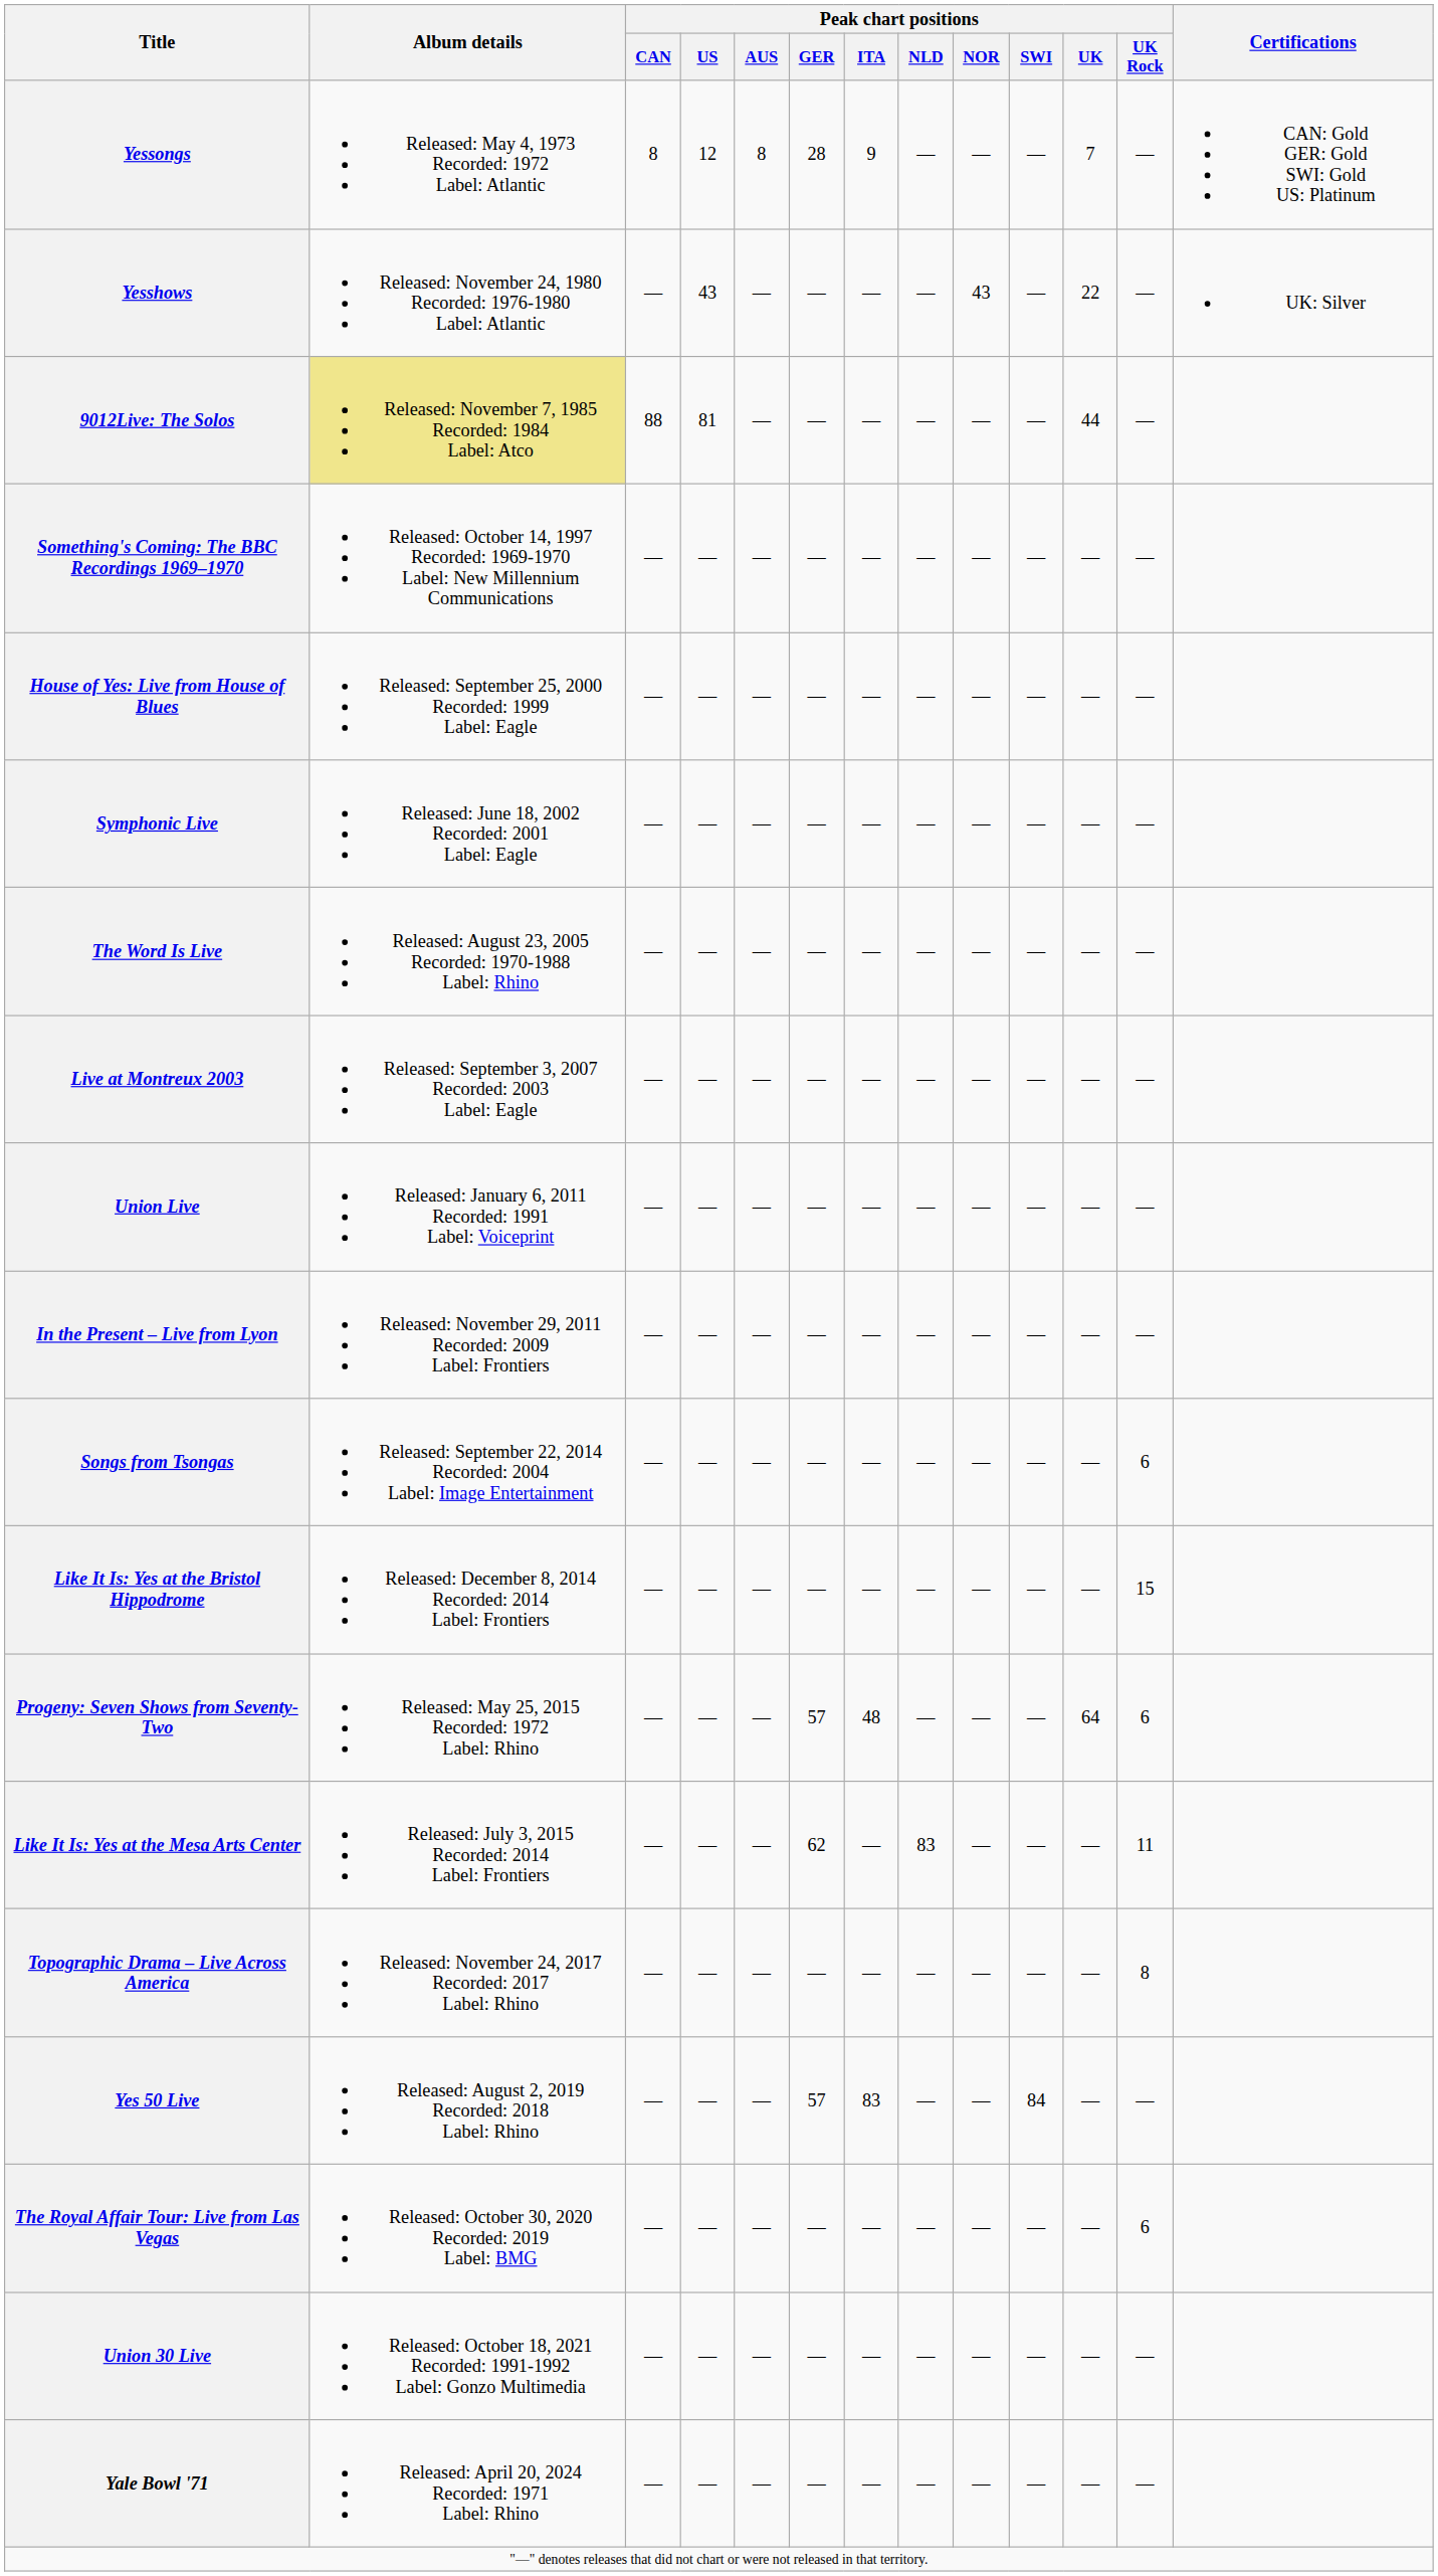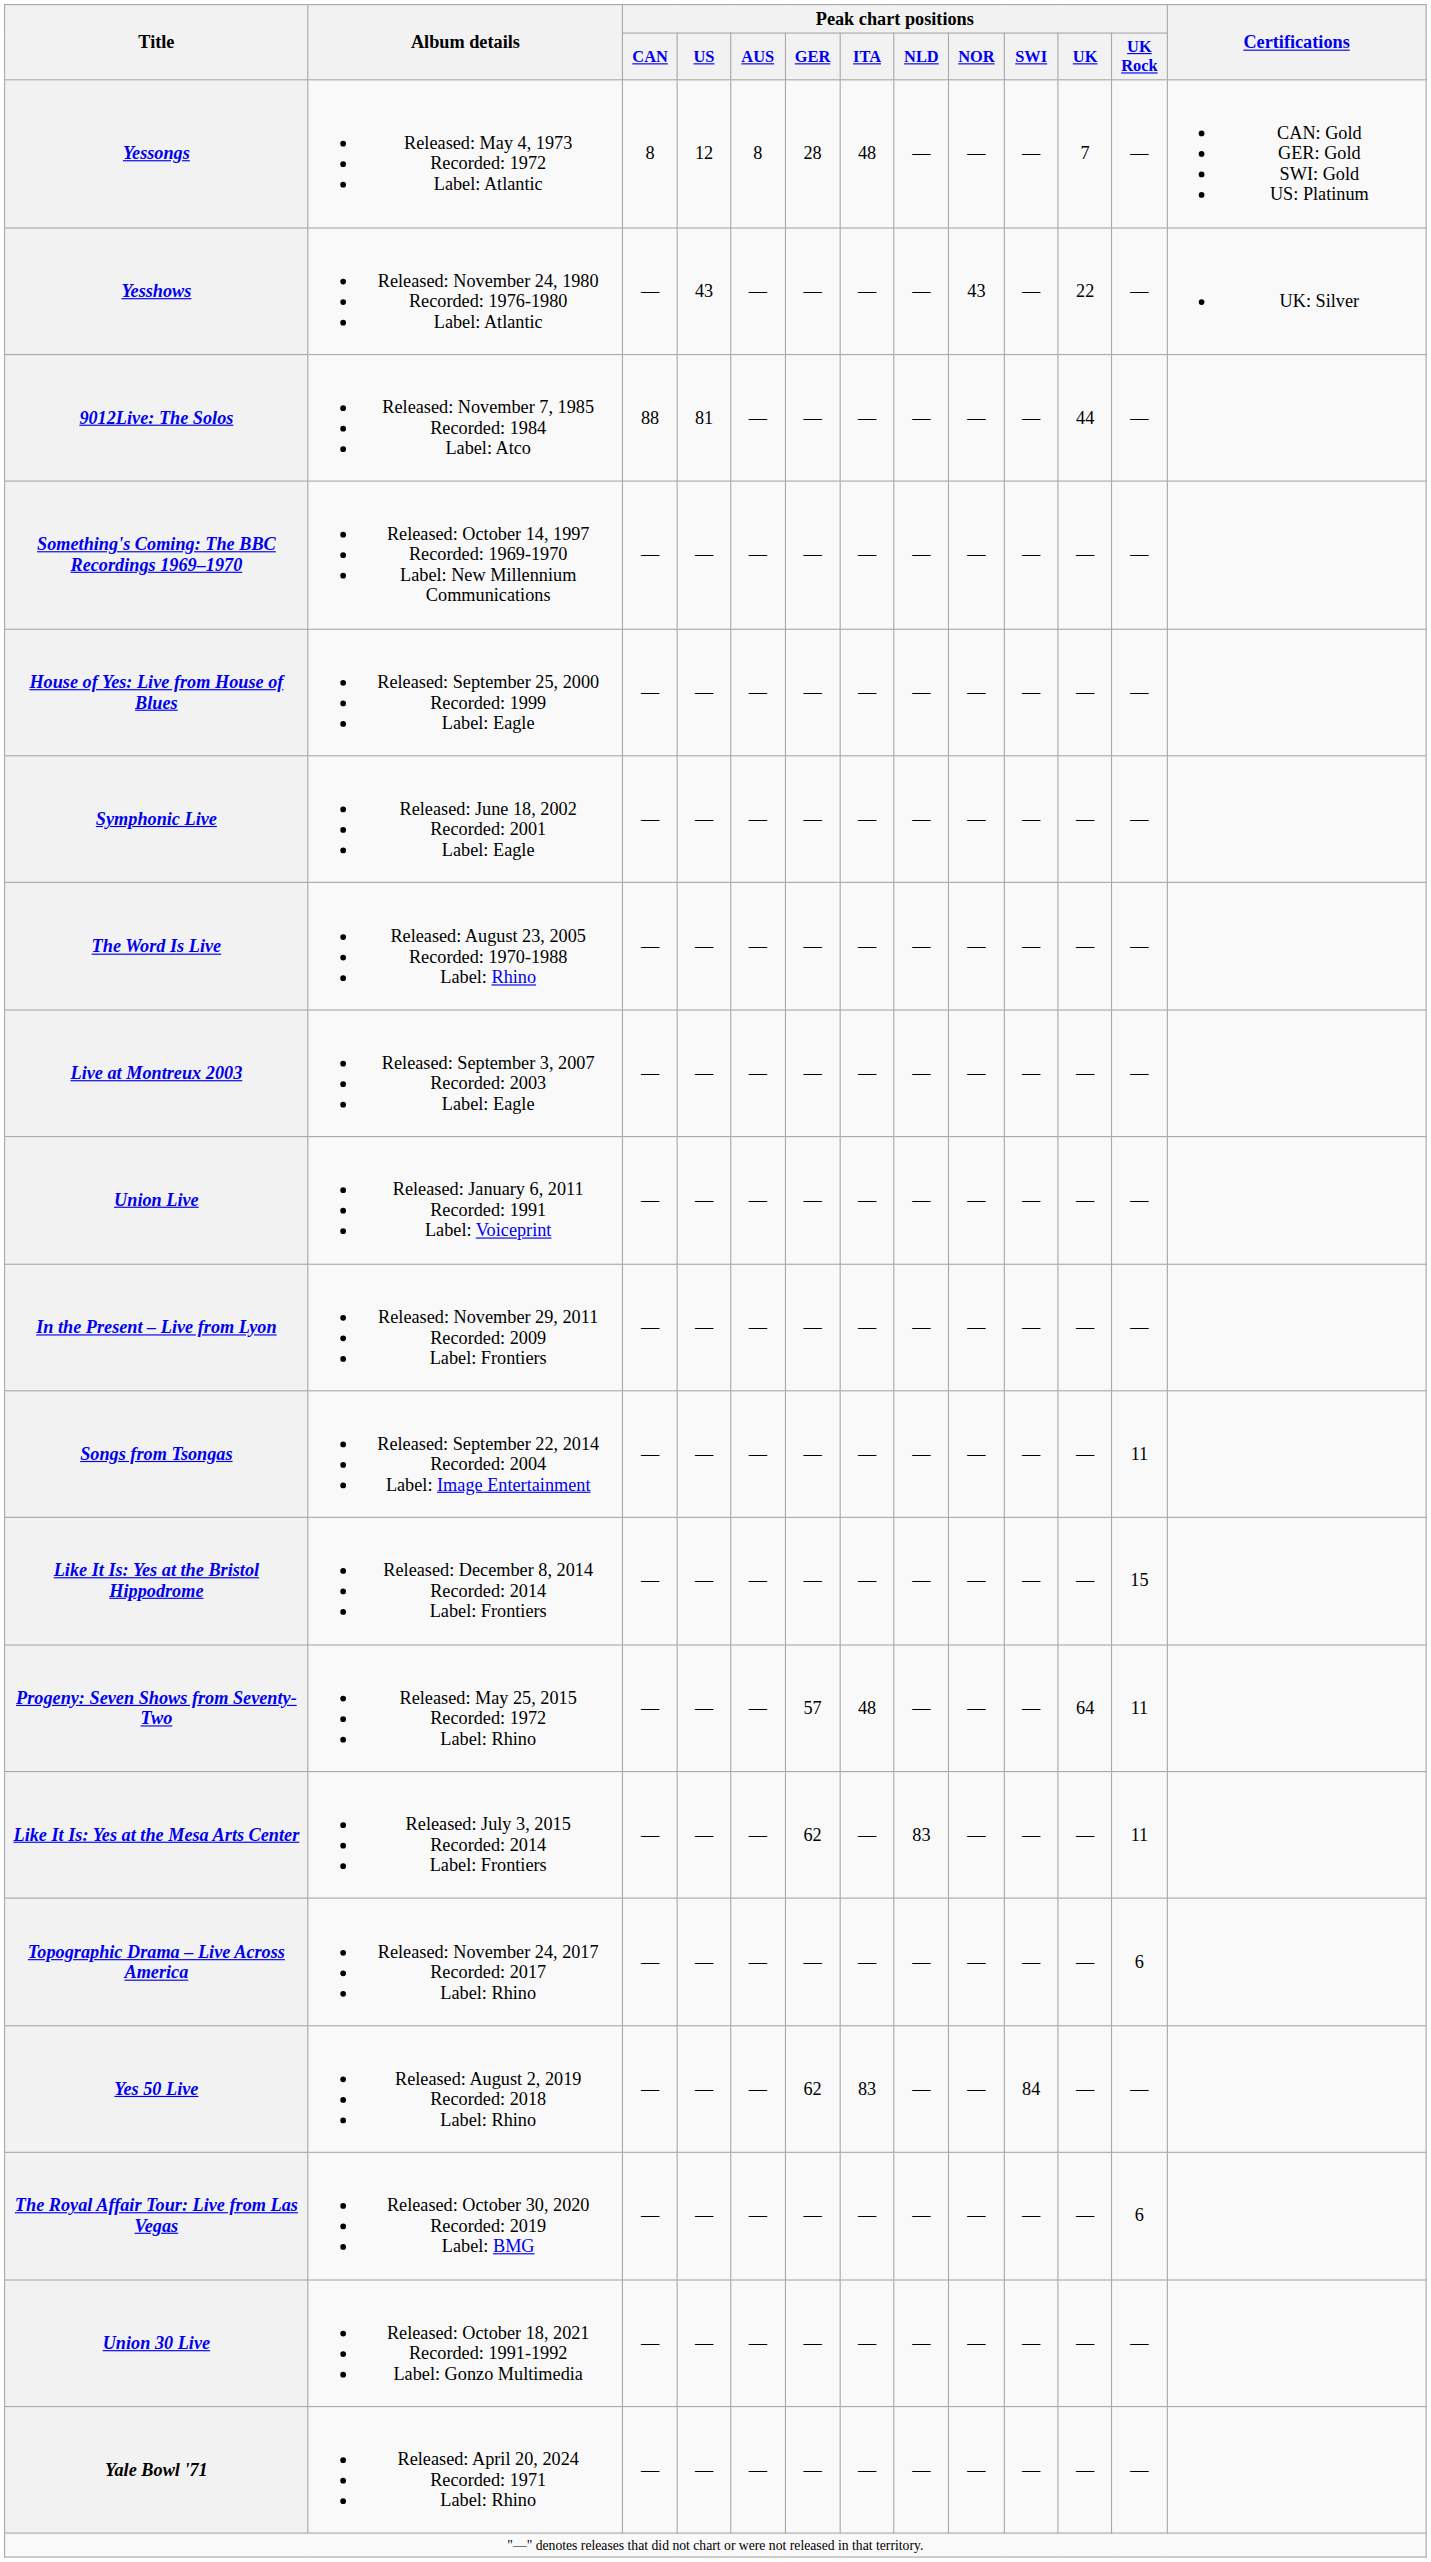 <table class="wikitable plainrowheaders" style="text-align:center;">
 <tr>
 <th scope="col" rowspan="2" style="width:18em;">Title</th>
 <th scope="col" rowspan="2" style="width:18em;">Album details</th>
 <th scope="col" colspan="10">Peak chart positions</th>
 <th rowspan="2" style="width:15em;"><a href='#'>Certifications</a></th>
 </tr>
 <tr>
 <th scope="col" style="width:3em;font-size:90%;"><a href='#'>CAN</a><br></th>
 <th scope="col" style="width:3em;font-size:90%;"><a href='#'>US</a><br></th>
 <th scope="col" style="width:3em;font-size:90%;"><a href='#'>AUS</a><br></th>
 <th scope="col" style="width:3em;font-size:90%;"><a href='#'>GER</a><br></th>
 <th scope="col" style="width:3em;font-size:90%;"><a href='#'>ITA</a><br></th>
 <th scope="col" style="width:3em;font-size:90%;"><a href='#'>NLD</a><br></th>
 <th scope="col" style="width:3em;font-size:90%;"><a href='#'>NOR</a><br></th>
 <th scope="col" style="width:3em;font-size:90%;"><a href='#'>SWI</a><br></th>
 <th scope="col" style="width:3em;font-size:90%;"><a href='#'>UK</a><br></th>
 <th scope="col" style="width:3em;font-size:90%;"><a href='#'>UK Rock</a><br></th>
 </tr>
 <tr>
 <th scope="row"><em><a href='#'>Yessongs</a></em></th>
 <td><br><ul><li>Released: May 4, 1973</li><li>Recorded: 1972</li><li>Label: Atlantic</li></ul></td>
 <td>8</td>
 <td>12</td>
 <td>8</td>
 <td>28</td>
-<td>9</td>
+<td>48</td>
 <td>—</td>
 <td>—</td>
 <td>—</td>
 <td>7</td>
 <td>—</td>
 <td><br><ul><li>CAN: Gold</li><li>GER: Gold</li><li>SWI: Gold</li><li>US: Platinum</li></ul></td>
 </tr>
 <tr>
 <th scope="row"><em><a href='#'>Yesshows</a></em></th>
 <td><br><ul><li>Released: November 24, 1980</li><li>Recorded: 1976-1980</li><li>Label: Atlantic</li></ul></td>
 <td>—</td>
 <td>43</td>
 <td>—</td>
 <td>—</td>
 <td>—</td>
 <td>—</td>
 <td>43</td>
 <td>—</td>
 <td>22</td>
 <td>—</td>
 <td><br><ul><li>UK: Silver</li></ul></td>
 </tr>
 <tr>
 <th scope="row"><em><a href='#'>9012Live: The Solos</a></em></th>
-<td style="background: khaki;"><br><ul><li>Released: November 7, 1985</li><li>Recorded: 1984</li><li>Label: Atco</li></ul></td>
+<td><br><ul><li>Released: November 7, 1985</li><li>Recorded: 1984</li><li>Label: Atco</li></ul></td>
 <td>88</td>
 <td>81</td>
 <td>—</td>
 <td>—</td>
 <td>—</td>
 <td>—</td>
 <td>—</td>
 <td>—</td>
 <td>44</td>
 <td>—</td>
 <td></td>
 </tr>
 <tr>
 <th scope="row"><em><a href='#'>Something's Coming: The BBC Recordings 1969–1970</a></em></th>
 <td><br><ul><li>Released: October 14, 1997</li><li>Recorded: 1969-1970</li><li>Label: New Millennium Communications</li></ul></td>
 <td>—</td>
 <td>—</td>
 <td>—</td>
 <td>—</td>
 <td>—</td>
 <td>—</td>
 <td>—</td>
 <td>—</td>
 <td>—</td>
 <td>—</td>
 <td></td>
 </tr>
 <tr>
 <th scope="row"><em><a href='#'>House of Yes: Live from House of Blues</a></em></th>
 <td><br><ul><li>Released: September 25, 2000</li><li>Recorded: 1999</li><li>Label: Eagle</li></ul></td>
 <td>—</td>
 <td>—</td>
 <td>—</td>
 <td>—</td>
 <td>—</td>
 <td>—</td>
 <td>—</td>
 <td>—</td>
 <td>—</td>
 <td>—</td>
 <td></td>
 </tr>
 <tr>
 <th scope="row"><em><a href='#'>Symphonic Live</a></em></th>
 <td><br><ul><li>Released: June 18, 2002</li><li>Recorded: 2001</li><li>Label: Eagle</li></ul></td>
 <td>—</td>
 <td>—</td>
 <td>—</td>
 <td>—</td>
 <td>—</td>
 <td>—</td>
 <td>—</td>
 <td>—</td>
 <td>—</td>
 <td>—</td>
 <td></td>
 </tr>
 <tr>
 <th scope="row"><em><a href='#'>The Word Is Live</a></em></th>
 <td><br><ul><li>Released: August 23, 2005</li><li>Recorded: 1970-1988</li><li>Label: <a href='#'>Rhino</a></li></ul></td>
 <td>—</td>
 <td>—</td>
 <td>—</td>
 <td>—</td>
 <td>—</td>
 <td>—</td>
 <td>—</td>
 <td>—</td>
 <td>—</td>
 <td>—</td>
 <td></td>
 </tr>
 <tr>
 <th scope="row"><em><a href='#'>Live at Montreux 2003</a></em></th>
 <td><br><ul><li>Released: September 3, 2007</li><li>Recorded: 2003</li><li>Label: Eagle</li></ul></td>
 <td>—</td>
 <td>—</td>
 <td>—</td>
 <td>—</td>
 <td>—</td>
 <td>—</td>
 <td>—</td>
 <td>—</td>
 <td>—</td>
 <td>—</td>
 <td></td>
 </tr>
 <tr>
 <th scope="row"><em><a href='#'>Union Live</a></em></th>
 <td><br><ul><li>Released: January 6, 2011</li><li>Recorded: 1991</li><li>Label: <a href='#'>Voiceprint</a></li></ul></td>
 <td>—</td>
 <td>—</td>
 <td>—</td>
 <td>—</td>
 <td>—</td>
 <td>—</td>
 <td>—</td>
 <td>—</td>
 <td>—</td>
 <td>—</td>
 <td></td>
 </tr>
 <tr>
 <th scope="row"><em><a href='#'>In the Present – Live from Lyon</a></em></th>
 <td><br><ul><li>Released: November 29, 2011</li><li>Recorded: 2009</li><li>Label: Frontiers</li></ul></td>
 <td>—</td>
 <td>—</td>
 <td>—</td>
 <td>—</td>
 <td>—</td>
 <td>—</td>
 <td>—</td>
 <td>—</td>
 <td>—</td>
 <td>—</td>
 <td></td>
 </tr>
 <tr>
 <th scope="row"><em><a href='#'>Songs from Tsongas</a></em></th>
 <td><br><ul><li>Released: September 22, 2014</li><li>Recorded: 2004</li><li>Label: <a href='#'>Image Entertainment</a></li></ul></td>
 <td>—</td>
 <td>—</td>
 <td>—</td>
 <td>—</td>
 <td>—</td>
 <td>—</td>
 <td>—</td>
 <td>—</td>
 <td>—</td>
-<td>6</td>
+<td>11</td>
 <td></td>
 </tr>
 <tr>
 <th scope="row"><em><a href='#'>Like It Is: Yes at the Bristol Hippodrome</a></em></th>
 <td><br><ul><li>Released: December 8, 2014</li><li>Recorded: 2014</li><li>Label: Frontiers</li></ul></td>
 <td>—</td>
 <td>—</td>
 <td>—</td>
 <td>—</td>
 <td>—</td>
 <td>—</td>
 <td>—</td>
 <td>—</td>
 <td>—</td>
 <td>15</td>
 <td></td>
 </tr>
 <tr>
 <th scope="row"><em><a href='#'>Progeny: Seven Shows from Seventy-Two</a></em></th>
 <td><br><ul><li>Released: May 25, 2015</li><li>Recorded: 1972</li><li>Label: Rhino</li></ul></td>
 <td>—</td>
 <td>—</td>
 <td>—</td>
 <td>57</td>
 <td>48</td>
 <td>—</td>
 <td>—</td>
 <td>—</td>
 <td>64</td>
-<td>6</td>
+<td>11</td>
 <td></td>
 </tr>
 <tr>
 <th scope="row"><em><a href='#'>Like It Is: Yes at the Mesa Arts Center</a></em></th>
 <td><br><ul><li>Released: July 3, 2015</li><li>Recorded: 2014</li><li>Label: Frontiers</li></ul></td>
 <td>—</td>
 <td>—</td>
 <td>—</td>
 <td>62</td>
 <td>—</td>
 <td>83</td>
 <td>—</td>
 <td>—</td>
 <td>—</td>
 <td>11</td>
 <td></td>
 </tr>
 <tr>
 <th scope="row"><em><a href='#'>Topographic Drama – Live Across America</a></em></th>
 <td><br><ul><li>Released: November 24, 2017</li><li>Recorded: 2017</li><li>Label: Rhino</li></ul></td>
 <td>—</td>
 <td>—</td>
 <td>—</td>
 <td>—</td>
 <td>—</td>
 <td>—</td>
 <td>—</td>
 <td>—</td>
 <td>—</td>
-<td>8</td>
+<td>6</td>
 <td></td>
 </tr>
 <tr>
 <th scope="row"><em><a href='#'>Yes 50 Live</a></em></th>
 <td><br><ul><li>Released: August 2, 2019</li><li>Recorded: 2018</li><li>Label: Rhino</li></ul></td>
 <td>—</td>
 <td>—</td>
 <td>—</td>
-<td>57</td>
+<td>62</td>
 <td>83</td>
 <td>—</td>
 <td>—</td>
 <td>84</td>
 <td>—</td>
 <td>—</td>
 <td></td>
 </tr>
 <tr>
 <th scope="row"><em><a href='#'>The Royal Affair Tour: Live from Las Vegas</a></em></th>
 <td><br><ul><li>Released: October 30, 2020</li><li>Recorded: 2019</li><li>Label: <a href='#'>BMG</a></li></ul></td>
 <td>—</td>
 <td>—</td>
 <td>—</td>
 <td>—</td>
 <td>—</td>
 <td>—</td>
 <td>—</td>
 <td>—</td>
 <td>—</td>
 <td>6</td>
 <td></td>
 </tr>
 <tr>
 <th scope="row"><em><a href='#'>Union 30 Live</a></em></th>
 <td><br><ul><li>Released: October 18, 2021</li><li>Recorded: 1991-1992</li><li>Label: Gonzo Multimedia</li></ul></td>
 <td>—</td>
 <td>—</td>
 <td>—</td>
 <td>—</td>
 <td>—</td>
 <td>—</td>
 <td>—</td>
 <td>—</td>
 <td>—</td>
 <td>—</td>
 <td></td>
 </tr>
 <tr>
 <th scope="row"><em>Yale Bowl '71	</em></th>
 <td><br><ul><li>Released: April 20, 2024</li><li>Recorded: 1971</li><li>Label: Rhino</li></ul></td>
 <td>—</td>
 <td>—</td>
 <td>—</td>
 <td>—</td>
 <td>—</td>
 <td>—</td>
 <td>—</td>
 <td>—</td>
 <td>—</td>
 <td>—</td>
 <td></td>
 </tr>
 <tr>
 <td colspan="16" style="text-align:center; font-size:9pt;">"—" denotes releases that did not chart or were not released in that territory.</td>
 </tr>
 </table>
